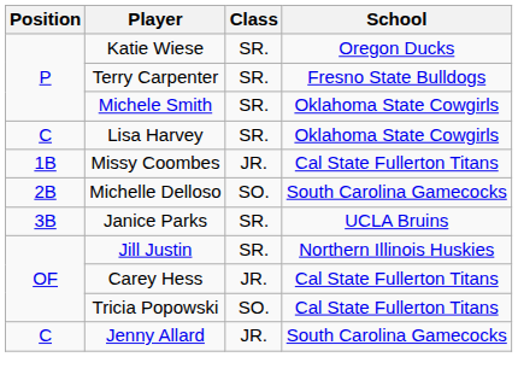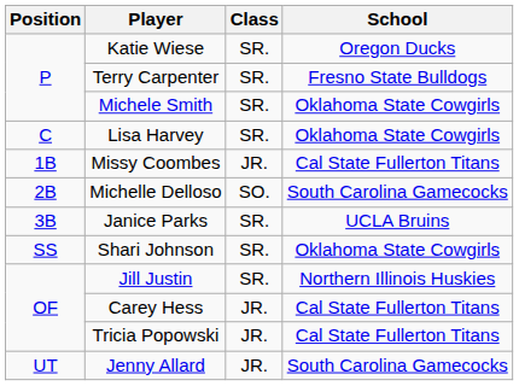 <table class="wikitable">
 <tr>
 <th>Position</th>
 <th>Player</th>
 <th>Class</th>
 <th>School</th>
 </tr>
 <tr align=center>
 <td rowspan=3><a href='#'>P</a></td>
 <td>Katie Wiese</td>
 <td>SR.</td>
 <td><a href='#'>Oregon Ducks</a></td>
 </tr>
 <tr align=center>
 <td>Terry Carpenter</td>
 <td>SR.</td>
 <td><a href='#'>Fresno State Bulldogs</a></td>
 </tr>
 <tr align=center>
 <td><a href='#'>Michele Smith</a></td>
 <td>SR.</td>
 <td><a href='#'>Oklahoma State Cowgirls</a></td>
 </tr>
 <tr align=center>
 <td rowspan=1><a href='#'>C</a></td>
 <td>Lisa Harvey</td>
 <td>SR.</td>
 <td><a href='#'>Oklahoma State Cowgirls</a></td>
 </tr>
 <tr align=center>
 <td rowspan=1><a href='#'>1B</a></td>
 <td>Missy Coombes</td>
 <td>JR.</td>
 <td><a href='#'>Cal State Fullerton Titans</a></td>
 </tr>
 <tr align=center>
 <td rowspan=1><a href='#'>2B</a></td>
 <td>Michelle Delloso</td>
 <td>SO.</td>
 <td><a href='#'>South Carolina Gamecocks</a></td>
 </tr>
 <tr align=center>
 <td rowspan=1><a href='#'>3B</a></td>
 <td>Janice Parks</td>
 <td>SR.</td>
 <td><a href='#'>UCLA Bruins</a></td>
 </tr>
 <tr align=center>
+<td rowspan=1><a href='#'>SS</a></td>
+<td>Shari Johnson</td>
+<td>SR.</td>
+<td><a href='#'>Oklahoma State Cowgirls</a></td>
+</tr>
+<tr align=center>
 <td rowspan=3><a href='#'>OF</a></td>
 <td><a href='#'>Jill Justin</a></td>
 <td>SR.</td>
 <td><a href='#'>Northern Illinois Huskies</a></td>
 </tr>
 <tr align=center>
 <td>Carey Hess</td>
 <td>JR.</td>
 <td><a href='#'>Cal State Fullerton Titans</a></td>
 </tr>
 <tr align=center>
 <td>Tricia Popowski</td>
-<td>SO.</td>
+<td>JR.</td>
 <td><a href='#'>Cal State Fullerton Titans</a></td>
 </tr>
 <tr align=center>
-<td rowspan=1><a href='#'>C</a></td>
+<td rowspan=1><a href='#'>UT</a></td>
 <td><a href='#'>Jenny Allard</a></td>
 <td>JR.</td>
 <td><a href='#'>South Carolina Gamecocks</a></td>
 </tr>
 </table>
